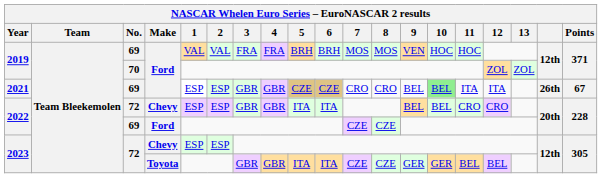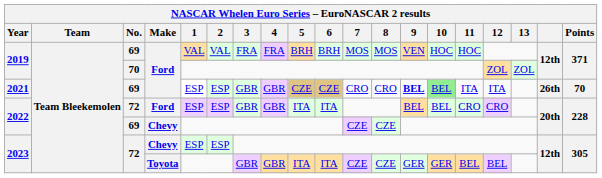 <table class="wikitable" style="text-align:center; font-size:75%">
 <tr>
 <th colspan=21><a href='#'>NASCAR Whelen Euro Series</a> – EuroNASCAR 2 results</th>
 </tr>
 <tr>
 <th>Year</th>
 <th>Team</th>
 <th>No.</th>
 <th>Make</th>
 <th>1</th>
 <th>2</th>
 <th>3</th>
 <th>4</th>
 <th>5</th>
 <th>6</th>
 <th>7</th>
 <th>8</th>
 <th>9</th>
 <th>10</th>
 <th>11</th>
 <th>12</th>
 <th>13</th>
 <th></th>
 <th>Points</th>
 </tr>
 <tr>
 <th rowspan=2><a href='#'>2019</a></th>
 <th rowspan=7>Team Bleekemolen</th>
 <th>69</th>
 <th rowspan=3><a href='#'>Ford</a></th>
 <td style="background:#FFDF9F"><a href='#'>VAL</a><br></td>
 <td style="background:#DFFFDF"><a href='#'>VAL</a><br></td>
 <td style="background:#DFFFDF"><a href='#'>FRA</a><br></td>
 <td style="background:#EFCFFF"><a href='#'>FRA</a><br></td>
 <td style="background:#FFDF9F"><a href='#'>BRH</a><br></td>
 <td style="background:#DFFFDF"><a href='#'>BRH</a><br></td>
 <td style="background:#DFFFDF"><a href='#'>MOS</a><br></td>
 <td style="background:#DFFFDF"><a href='#'>MOS</a><br></td>
 <td style="background:#FFDF9F"><a href='#'>VEN</a><br></td>
 <td style="background:#DFFFDF"><a href='#'>HOC</a><br></td>
 <td style="background:#DFFFDF"><a href='#'>HOC</a><br></td>
 <td colspan=2></td>
 <th rowspan=2>12th</th>
 <th rowspan=2>371</th>
 </tr>
 <tr>
 <th>70</th>
 <td colspan=11></td>
 <td style="background:#FFDF9F"><a href='#'>ZOL</a><br></td>
 <td style="background:#DFFFDF"><a href='#'>ZOL</a><br></td>
 </tr>
 <tr>
 <th><a href='#'>2021</a></th>
 <th>69</th>
 <td style="background-color:#FFFFFF"><a href='#'>ESP</a><br></td>
 <td style="background-color:#DFFFDF"><a href='#'>ESP</a><br></td>
 <td style="background-color:#DFFFDF"><a href='#'>GBR</a><br></td>
 <td style="background-color:#EFCFFF"><a href='#'>GBR</a><br></td>
 <td style="background-color:#DFC484"><a href='#'>CZE</a><br></td>
 <td style="background-color:#DFC484"><a href='#'>CZE</a><br></td>
 <td><a href='#'>CRO</a></td>
 <td><a href='#'>CRO</a></td>
-<td><a href='#'>BEL</a></td>
+<td><strong><a href='#'>BEL</a></strong></td>
 <td style="background: lightgreen;"><a href='#'>BEL</a></td>
 <td><a href='#'>ITA</a></td>
 <td><a href='#'>ITA</a></td>
 <td></td>
 <th>26th</th>
-<th>67</th>
+<th>70</th>
 </tr>
 <tr>
 <th rowspan=2><a href='#'>2022</a></th>
 <th>72</th>
-<th><a href='#'>Chevy</a></th>
+<th><a href='#'>Ford</a></th>
 <td style="background-color:#EFCFFF"><a href='#'>ESP</a><br></td>
 <td style="background-color:#EFCFFF"><a href='#'>ESP</a><br></td>
 <td style="background-color:#DFFFDF"><a href='#'>GBR</a><br></td>
 <td style="background-color:#EFCFFF"><a href='#'>GBR</a><br></td>
 <td style="background-color:#DFFFDF"><a href='#'>ITA</a><br></td>
 <td style="background-color:#DFFFDF"><a href='#'>ITA</a><br></td>
 <td colspan=2></td>
 <td style="background-color:#FFDF9F"><a href='#'>BEL</a><br></td>
 <td style="background-color:#DFFFDF"><a href='#'>BEL</a><br></td>
 <td style="background-color:#DFFFDF"><a href='#'>CRO</a><br></td>
 <td style="background-color:#EFCFFF"><a href='#'>CRO</a><br></td>
 <td></td>
 <th rowspan=2>20th</th>
 <th rowspan=2>228</th>
 </tr>
 <tr>
 <th>69</th>
-<th><a href='#'>Ford</a></th>
+<th><a href='#'>Chevy</a></th>
 <td colspan=6></td>
 <td style="background-color:#EFCFFF"><a href='#'>CZE</a><br></td>
 <td style="background-color:#DFFFDF"><a href='#'>CZE</a><br></td>
 <td colspan=5></td>
 </tr>
 <tr>
 <th rowspan=2><a href='#'>2023</a></th>
 <th rowspan=2>72</th>
 <th><a href='#'>Chevy</a></th>
 <td style="background-color:#DFFFDF;"><a href='#'>ESP</a><br></td>
 <td style="background-color:#DFFFDF;"><a href='#'>ESP</a><br></td>
 <td colspan=11></td>
 <th rowspan=2>12th</th>
 <th rowspan=2>305</th>
 </tr>
 <tr>
 <th><a href='#'>Toyota</a></th>
 <td colspan=2></td>
 <td style="background-color:#EFCFFF;"><a href='#'>GBR</a><br></td>
 <td style="background-color:#FFDF9F;"><a href='#'>GBR</a><br></td>
 <td style="background-color:#FFDF9F;"><a href='#'>ITA</a><br></td>
 <td style="background-color:#FFDF9F;"><a href='#'>ITA</a><br></td>
 <td style="background-color:#EFCFFF;"><a href='#'>CZE</a><br></td>
 <td style="background-color:#DFFFDF;"><a href='#'>CZE</a><br></td>
 <td style="background-color:#DFFFDF;"><a href='#'>GER</a><br></td>
 <td style="background-color:#FFDF9F;"><a href='#'>GER</a><br></td>
 <td style="background-color:#FFDF9F;"><a href='#'>BEL</a><br></td>
 <td style="background-color:#EFCFFF;"><a href='#'>BEL</a><br></td>
 </tr>
 </table>
